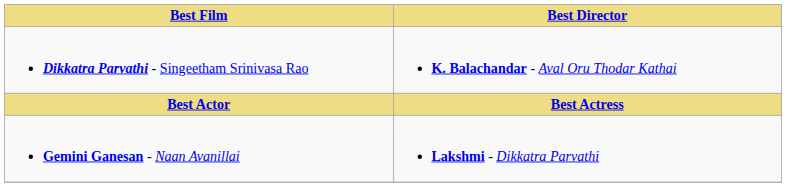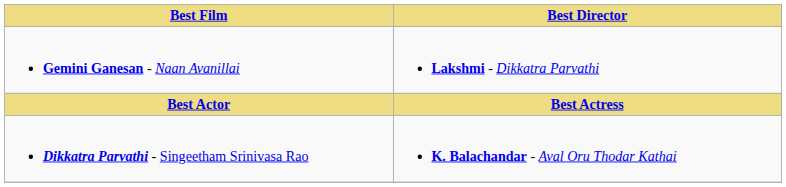 <table class="wikitable" width=100% |>
 <tr>
 <th !  style="background:#eedd82; text-align:center; width:50%;"><a href='#'>Best Film</a></th>
 <th !  style="background:#eedd82; text-align:center; width:50%;"><a href='#'>Best Director</a></th>
 </tr>
 <tr>
-<td valign="top"><br><ul><li><strong><em><a href='#'>Dikkatra Parvathi</a></em></strong> - <a href='#'>Singeetham Srinivasa Rao</a></li></ul></td>
-<td valign="top"><br><ul><li><strong><a href='#'>K. Balachandar</a></strong> - <em><a href='#'>Aval Oru Thodar Kathai</a></em></li></ul></td>
+<td valign="top"><br><ul><li><strong><a href='#'>Gemini Ganesan</a></strong> - <em><a href='#'>Naan Avanillai</a></em></li></ul></td>
+<td valign="top"><br><ul><li><strong><a href='#'>Lakshmi</a></strong> - <em><a href='#'>Dikkatra Parvathi</a></em></li></ul></td>
 </tr>
 <tr>
 <th !  style="background:#eedd82; text-align:center; width:50%;"><a href='#'>Best Actor</a></th>
 <th !  style="background:#eedd82; text-align:center; width:50%;"><a href='#'>Best Actress</a></th>
 </tr>
 <tr>
-<td valign="top"><br><ul><li><strong><a href='#'>Gemini Ganesan</a></strong> - <em><a href='#'>Naan Avanillai</a></em></li></ul></td>
-<td valign="top"><br><ul><li><strong><a href='#'>Lakshmi</a></strong> - <em><a href='#'>Dikkatra Parvathi</a></em></li></ul></td>
+<td valign="top"><br><ul><li><strong><em><a href='#'>Dikkatra Parvathi</a></em></strong> - <a href='#'>Singeetham Srinivasa Rao</a></li></ul></td>
+<td valign="top"><br><ul><li><strong><a href='#'>K. Balachandar</a></strong> - <em><a href='#'>Aval Oru Thodar Kathai</a></em></li></ul></td>
 </tr>
 <tr>
 </tr>
 </table>
